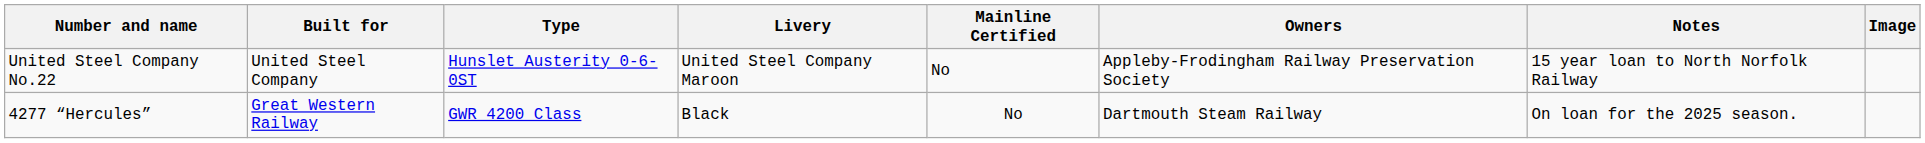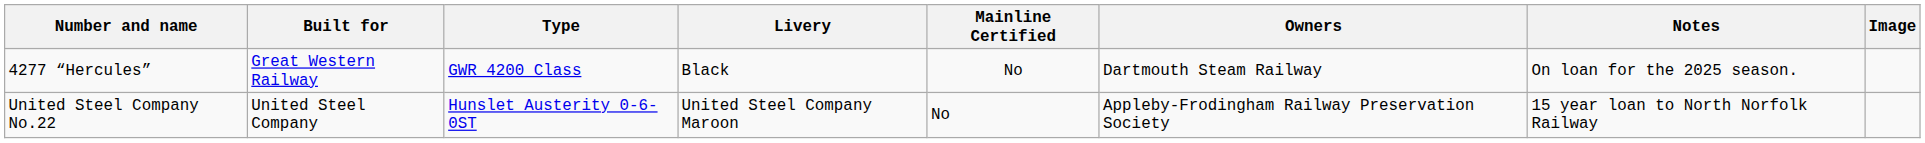 <table class="wikitable">
 <tr>
 <th>Number and name</th>
 <th>Built for</th>
 <th>Type</th>
 <th>Livery</th>
 <th>Mainline Certified</th>
 <th>Owners</th>
 <th>Notes</th>
 <th>Image</th>
 </tr>
 <tr>
+<td>4277 “Hercules”</td>
+<td><a href='#'>Great Western Railway</a></td>
+<td><a href='#'>GWR 4200 Class</a></td>
+<td>Black</td>
+<td align="center">No</td>
+<td>Dartmouth Steam Railway</td>
+<td>On loan for the 2025 season.</td>
+<td></td>
+</tr>
+<tr>
 <td>United Steel Company No.22</td>
 <td>United Steel Company</td>
 <td><a href='#'>Hunslet Austerity 0-6-0ST</a></td>
 <td>United Steel Company Maroon</td>
 <td>No</td>
 <td>Appleby-Frodingham Railway Preservation Society</td>
 <td>15 year loan to North Norfolk Railway</td>
 <td></td>
 </tr>
-<tr>
-<td>4277 “Hercules”</td>
-<td><a href='#'>Great Western Railway</a></td>
-<td><a href='#'>GWR 4200 Class</a></td>
-<td>Black</td>
-<td align="center">No</td>
-<td>Dartmouth Steam Railway</td>
-<td>On loan for the 2025 season.</td>
-<td></td>
-</tr>
 </table>
